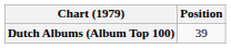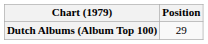 <table class="wikitable sortable plainrowheaders" style="text-align:center">
 <tr>
 <th>Chart (1979)</th>
 <th>Position</th>
 </tr>
 <tr>
 <th scope="row">Dutch Albums (Album Top 100)</th>
-<td>39</td>
+<td>29</td>
 </tr>
 </table>
